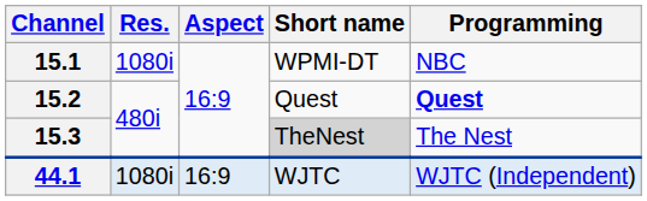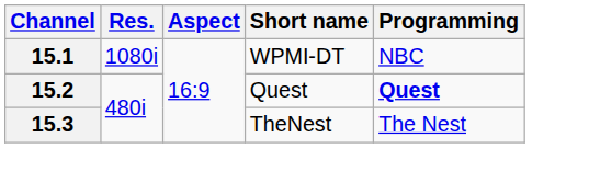 <table class="wikitable">
 <tr>
 <th scope = "col"><a href='#'>Channel</a></th>
 <th scope = "col"><a href='#'>Res.</a></th>
 <th scope = "col"><a href='#'>Aspect</a></th>
 <th scope = "col">Short name</th>
 <th scope = "col">Programming</th>
 </tr>
 <tr>
 <th scope = "row">15.1</th>
 <td><a href='#'>1080i</a></td>
 <td rowspan=3><a href='#'>16:9</a></td>
 <td>WPMI-DT</td>
 <td><a href='#'>NBC</a></td>
 </tr>
 <tr>
 <th scope = "row">15.2</th>
 <td rowspan=2><a href='#'>480i</a></td>
 <td>Quest</td>
 <td><strong><a href='#'>Quest</a></strong></td>
 </tr>
 <tr>
 <th scope = "row">15.3</th>
-<td style="background: lightgrey;">TheNest</td>
+<td>TheNest</td>
 <td><a href='#'>The Nest</a></td>
 </tr>
-<tr style="background-color:#DFEBF6; border-top: 2px solid #003399;">
-<th scope = "row"><a href='#'>44.1</a></th>
-<td>1080i</td>
-<td>16:9</td>
-<td>WJTC</td>
-<td><a href='#'>WJTC</a> (<a href='#'>Independent</a>)</td>
-</tr>
 </table>
